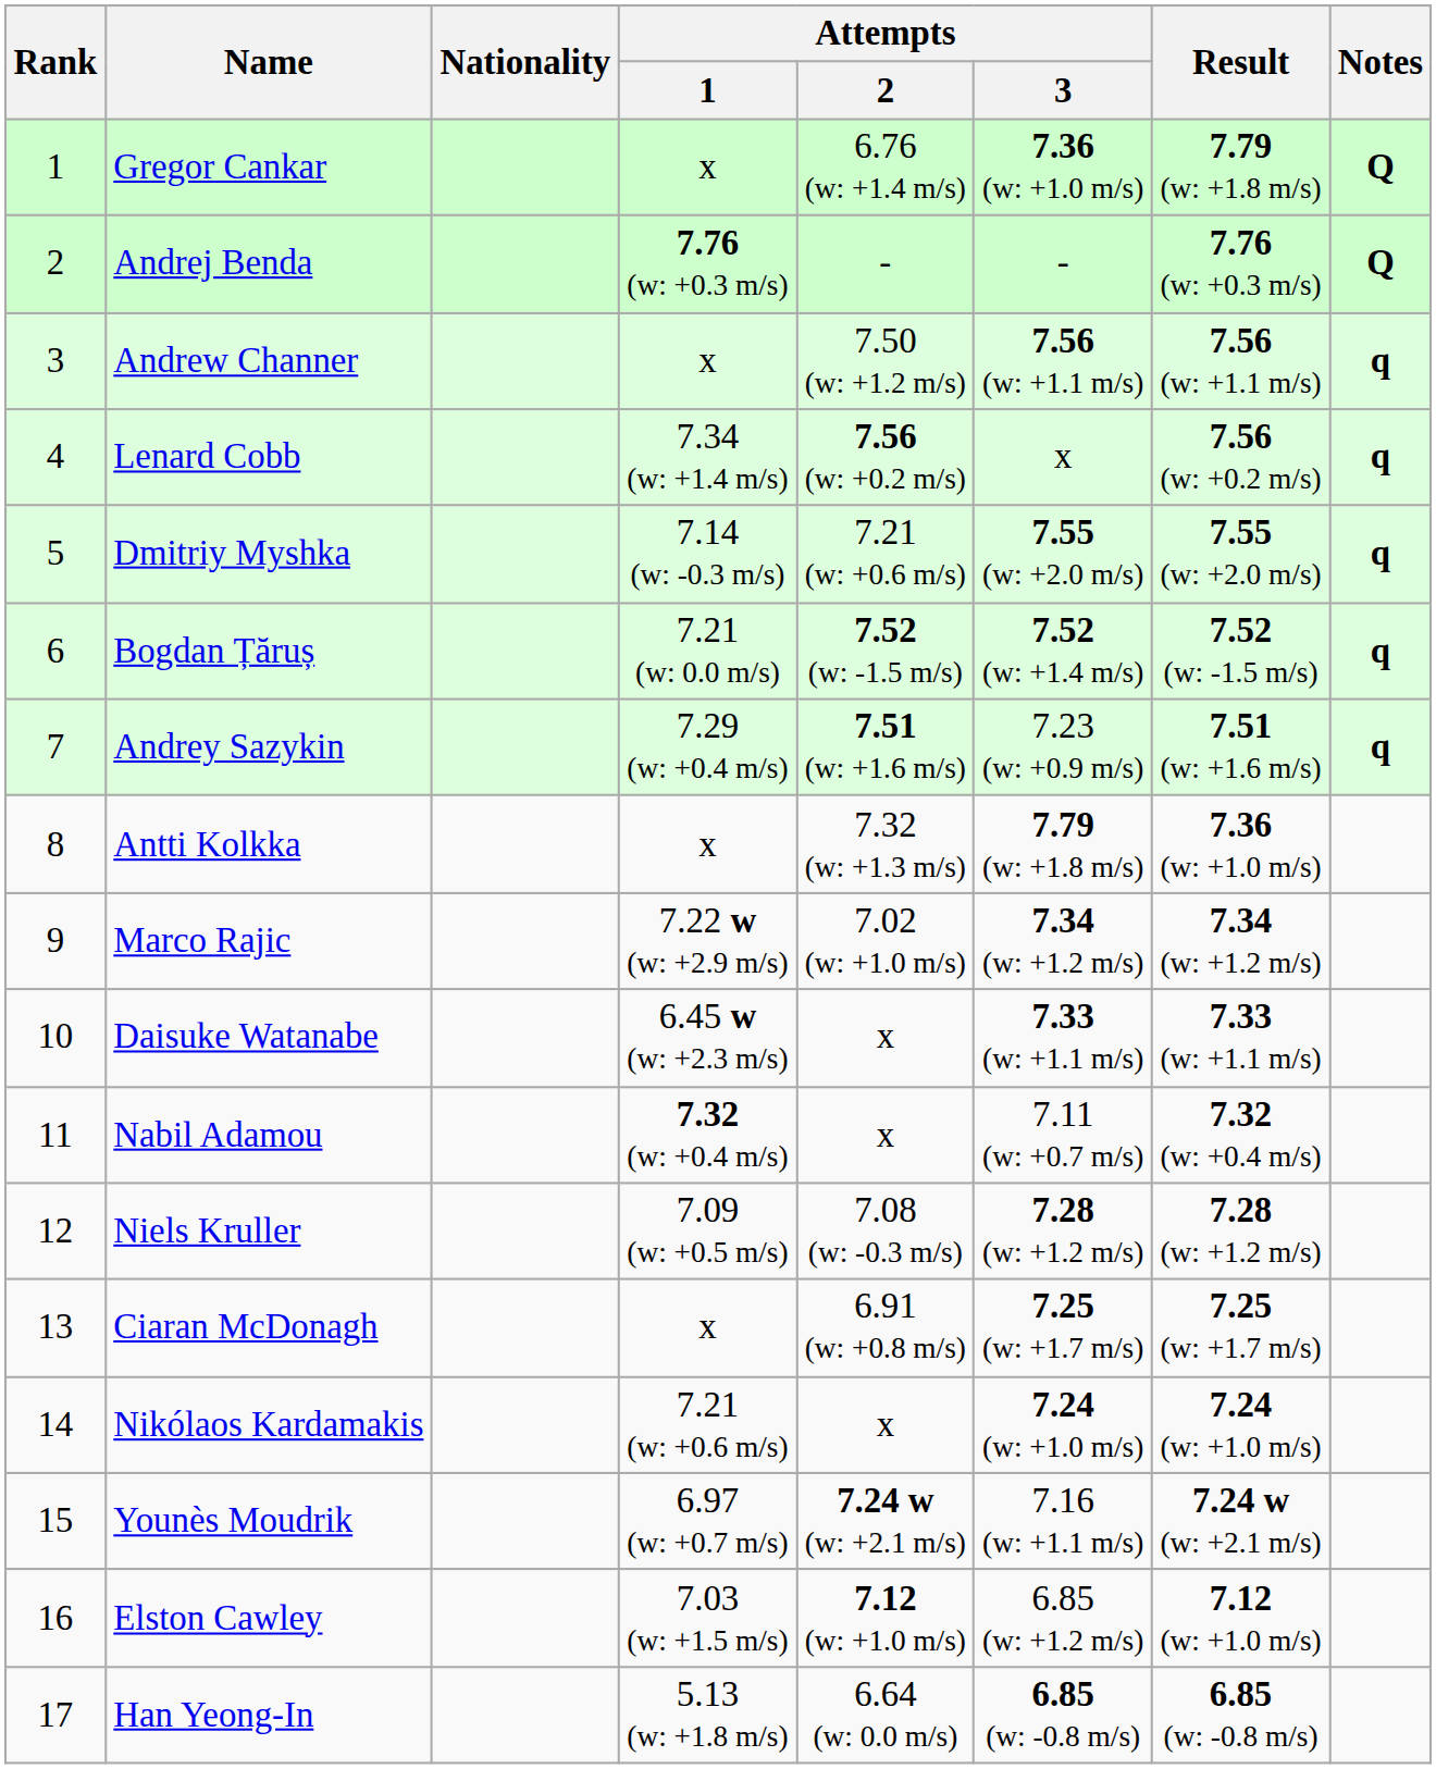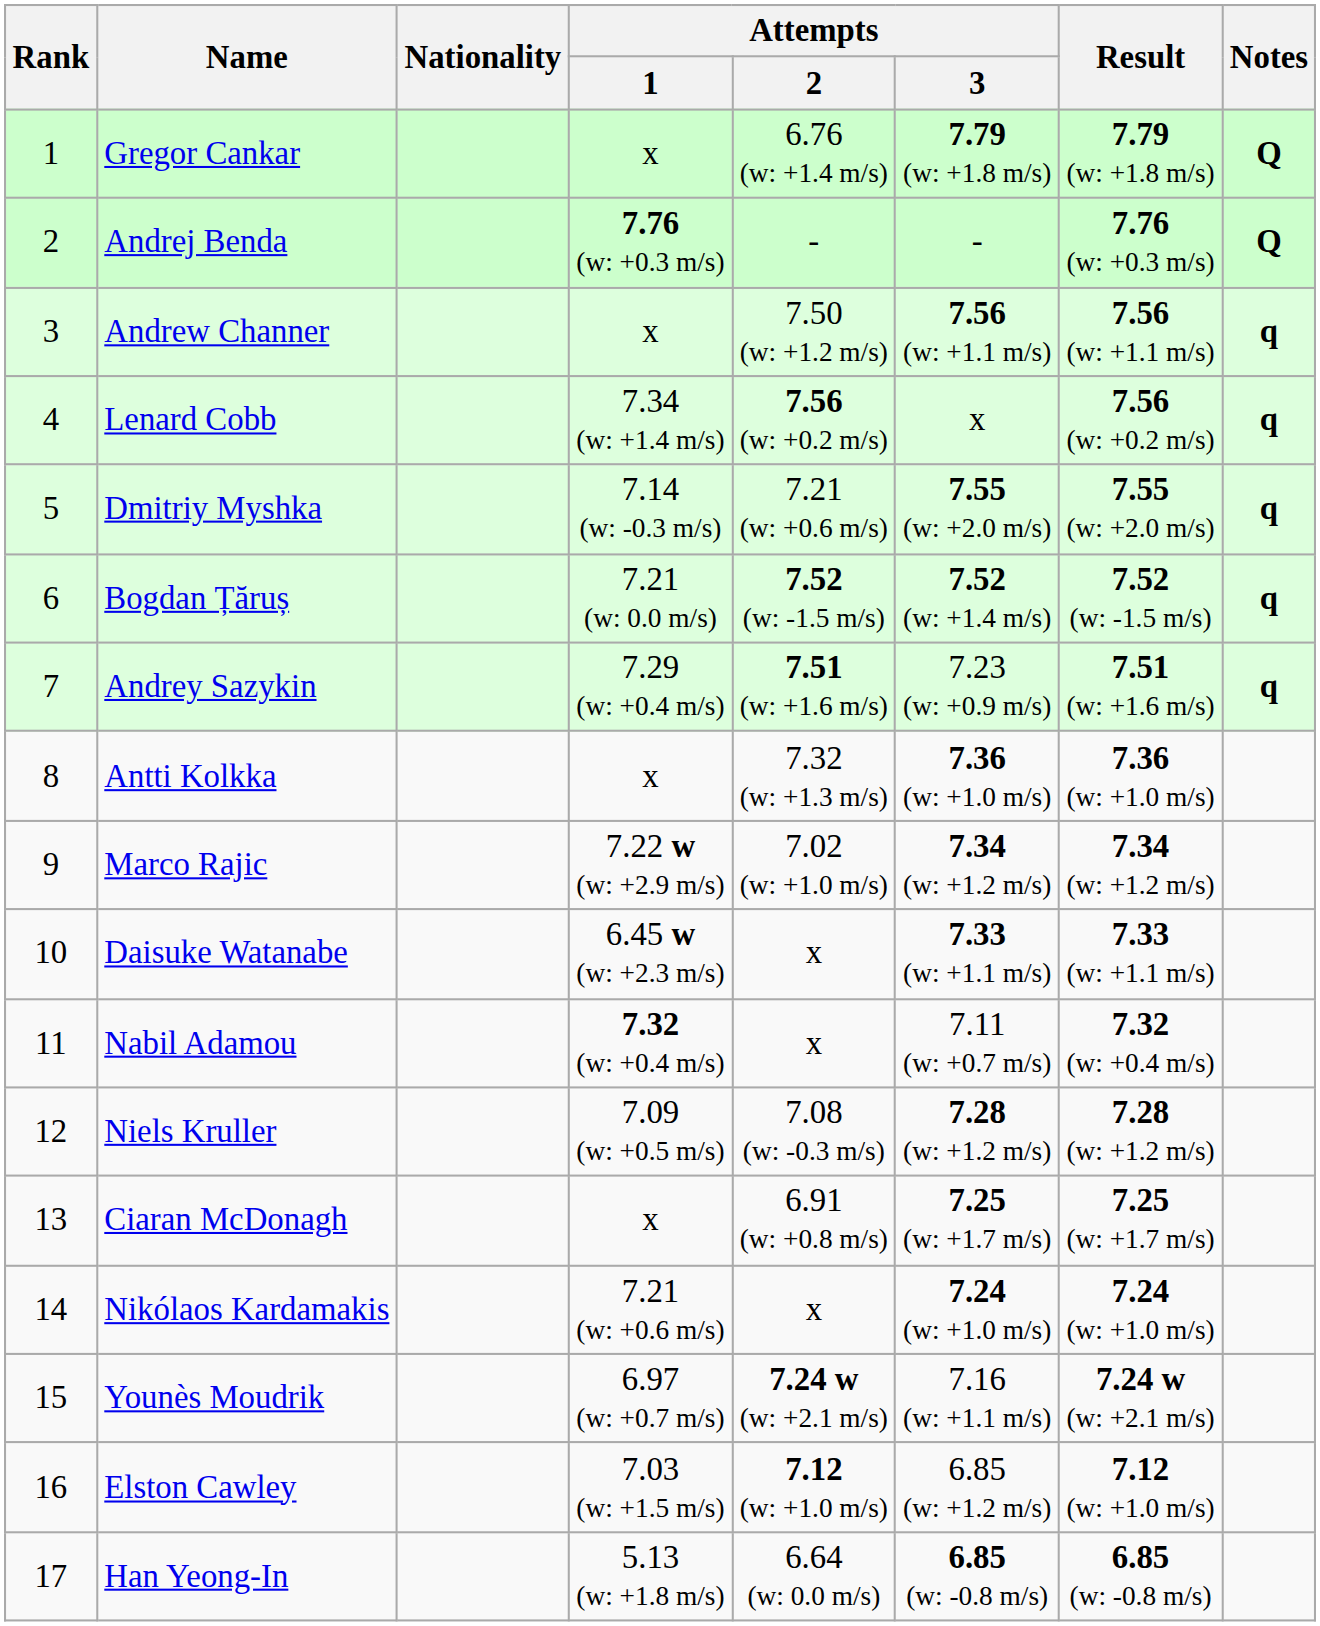 <table class="wikitable sortable" style="text-align:center">
 <tr>
 <th rowspan=2>Rank</th>
 <th rowspan=2>Name</th>
 <th rowspan=2>Nationality</th>
 <th colspan=3>Attempts</th>
 <th rowspan=2>Result</th>
 <th rowspan=2>Notes</th>
 </tr>
 <tr>
 <th>1</th>
 <th>2</th>
 <th>3</th>
 </tr>
 <tr bgcolor=ccffcc>
 <td>1</td>
 <td align=left><a href='#'>Gregor Cankar</a></td>
 <td align=left></td>
 <td>x</td>
 <td>6.76<br><small>(w: +1.4 m/s)</small></td>
-<td><strong>7.36</strong><br><small>(w: +1.0 m/s)</small></td>
+<td><strong>7.79</strong><br><small>(w: +1.8 m/s)</small></td>
 <td><strong>7.79</strong> <br><small>(w: +1.8 m/s)</small></td>
 <td><strong>Q</strong></td>
 </tr>
 <tr bgcolor=ccffcc>
 <td>2</td>
 <td align=left><a href='#'>Andrej Benda</a></td>
 <td align=left></td>
 <td><strong>7.76</strong><br><small>(w: +0.3 m/s)</small></td>
 <td>-</td>
 <td>-</td>
 <td><strong>7.76</strong> <br><small>(w: +0.3 m/s)</small></td>
 <td><strong>Q</strong></td>
 </tr>
 <tr bgcolor=ddffdd>
 <td>3</td>
 <td align=left><a href='#'>Andrew Channer</a></td>
 <td align=left></td>
 <td>x</td>
 <td>7.50<br><small>(w: +1.2 m/s)</small></td>
 <td><strong>7.56</strong><br><small>(w: +1.1 m/s)</small></td>
 <td><strong>7.56</strong> <br><small>(w: +1.1 m/s)</small></td>
 <td><strong>q</strong></td>
 </tr>
 <tr bgcolor=ddffdd>
 <td>4</td>
 <td align=left><a href='#'>Lenard Cobb</a></td>
 <td align=left></td>
 <td>7.34<br><small>(w: +1.4 m/s)</small></td>
 <td><strong>7.56</strong><br><small>(w: +0.2 m/s)</small></td>
 <td>x</td>
 <td><strong>7.56</strong> <br><small>(w: +0.2 m/s)</small></td>
 <td><strong>q</strong></td>
 </tr>
 <tr bgcolor=ddffdd>
 <td>5</td>
 <td align=left><a href='#'>Dmitriy Myshka</a></td>
 <td align=left></td>
 <td>7.14<br><small>(w: -0.3 m/s)</small></td>
 <td>7.21<br><small>(w: +0.6 m/s)</small></td>
 <td><strong>7.55</strong><br><small>(w: +2.0 m/s)</small></td>
 <td><strong>7.55</strong> <br><small>(w: +2.0 m/s)</small></td>
 <td><strong>q</strong></td>
 </tr>
 <tr bgcolor=ddffdd>
 <td>6</td>
 <td align=left><a href='#'>Bogdan Țăruș</a></td>
 <td align=left></td>
 <td>7.21<br><small>(w: 0.0 m/s)</small></td>
 <td><strong>7.52</strong><br><small>(w: -1.5 m/s)</small></td>
 <td><strong>7.52</strong><br><small>(w: +1.4 m/s)</small></td>
 <td><strong>7.52</strong> <br><small>(w: -1.5 m/s)</small></td>
 <td><strong>q</strong></td>
 </tr>
 <tr bgcolor=ddffdd>
 <td>7</td>
 <td align=left><a href='#'>Andrey Sazykin</a></td>
 <td align=left></td>
 <td>7.29<br><small>(w: +0.4 m/s)</small></td>
 <td><strong>7.51</strong><br><small>(w: +1.6 m/s)</small></td>
 <td>7.23<br><small>(w: +0.9 m/s)</small></td>
 <td><strong>7.51</strong> <br><small>(w: +1.6 m/s)</small></td>
 <td><strong>q</strong></td>
 </tr>
 <tr>
 <td>8</td>
 <td align=left><a href='#'>Antti Kolkka</a></td>
 <td align=left></td>
 <td>x</td>
 <td>7.32<br><small>(w: +1.3 m/s)</small></td>
-<td><strong>7.79</strong><br><small>(w: +1.8 m/s)</small></td>
+<td><strong>7.36</strong><br><small>(w: +1.0 m/s)</small></td>
 <td><strong>7.36</strong> <br><small>(w: +1.0 m/s)</small></td>
 <td></td>
 </tr>
 <tr>
 <td>9</td>
 <td align=left><a href='#'>Marco Rajic</a></td>
 <td align=left></td>
 <td>7.22 <strong>w</strong> <br><small>(w: +2.9 m/s)</small></td>
 <td>7.02<br><small>(w: +1.0 m/s)</small></td>
 <td><strong>7.34</strong><br><small>(w: +1.2 m/s)</small></td>
 <td><strong>7.34</strong> <br><small>(w: +1.2 m/s)</small></td>
 <td></td>
 </tr>
 <tr>
 <td>10</td>
 <td align=left><a href='#'>Daisuke Watanabe</a></td>
 <td align=left></td>
 <td>6.45 <strong>w</strong> <br><small>(w: +2.3 m/s)</small></td>
 <td>x</td>
 <td><strong>7.33</strong><br><small>(w: +1.1 m/s)</small></td>
 <td><strong>7.33</strong> <br><small>(w: +1.1 m/s)</small></td>
 <td></td>
 </tr>
 <tr>
 <td>11</td>
 <td align=left><a href='#'>Nabil Adamou</a></td>
 <td align=left></td>
 <td><strong>7.32</strong><br><small>(w: +0.4 m/s)</small></td>
 <td>x</td>
 <td>7.11<br><small>(w: +0.7 m/s)</small></td>
 <td><strong>7.32</strong> <br><small>(w: +0.4 m/s)</small></td>
 <td></td>
 </tr>
 <tr>
 <td>12</td>
 <td align=left><a href='#'>Niels Kruller</a></td>
 <td align=left></td>
 <td>7.09<br><small>(w: +0.5 m/s)</small></td>
 <td>7.08<br><small>(w: -0.3 m/s)</small></td>
 <td><strong>7.28</strong><br><small>(w: +1.2 m/s)</small></td>
 <td><strong>7.28</strong> <br><small>(w: +1.2 m/s)</small></td>
 <td></td>
 </tr>
 <tr>
 <td>13</td>
 <td align=left><a href='#'>Ciaran McDonagh</a></td>
 <td align=left></td>
 <td>x</td>
 <td>6.91<br><small>(w: +0.8 m/s)</small></td>
 <td><strong>7.25</strong><br><small>(w: +1.7 m/s)</small></td>
 <td><strong>7.25</strong> <br><small>(w: +1.7 m/s)</small></td>
 <td></td>
 </tr>
 <tr>
 <td>14</td>
 <td align=left><a href='#'>Nikólaos Kardamakis</a></td>
 <td align=left></td>
 <td>7.21<br><small>(w: +0.6 m/s)</small></td>
 <td>x</td>
 <td><strong>7.24</strong><br><small>(w: +1.0 m/s)</small></td>
 <td><strong>7.24</strong> <br><small>(w: +1.0 m/s)</small></td>
 <td></td>
 </tr>
 <tr>
 <td>15</td>
 <td align=left><a href='#'>Younès Moudrik</a></td>
 <td align=left></td>
 <td>6.97<br><small>(w: +0.7 m/s)</small></td>
 <td><strong>7.24</strong> <strong>w</strong> <br><small>(w: +2.1 m/s)</small></td>
 <td>7.16<br><small>(w: +1.1 m/s)</small></td>
 <td><strong>7.24</strong>  <strong>w</strong> <br><small>(w: +2.1 m/s)</small></td>
 <td></td>
 </tr>
 <tr>
 <td>16</td>
 <td align=left><a href='#'>Elston Cawley</a></td>
 <td align=left></td>
 <td>7.03<br><small>(w: +1.5 m/s)</small></td>
 <td><strong>7.12</strong><br><small>(w: +1.0 m/s)</small></td>
 <td>6.85<br><small>(w: +1.2 m/s)</small></td>
 <td><strong>7.12</strong> <br><small>(w: +1.0 m/s)</small></td>
 <td></td>
 </tr>
 <tr>
 <td>17</td>
 <td align=left><a href='#'>Han Yeong-In</a></td>
 <td align=left></td>
 <td>5.13<br><small>(w: +1.8 m/s)</small></td>
 <td>6.64<br><small>(w: 0.0 m/s)</small></td>
 <td><strong>6.85</strong><br><small>(w: -0.8 m/s)</small></td>
 <td><strong>6.85</strong> <br><small>(w: -0.8 m/s)</small></td>
 <td></td>
 </tr>
 </table>
